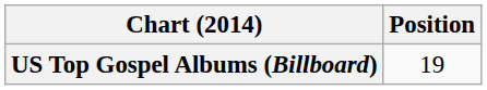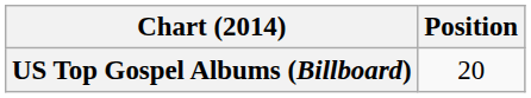 <table class="wikitable plainrowheaders">
 <tr>
 <th scope="col">Chart (2014)</th>
 <th scope="col">Position</th>
 </tr>
 <tr>
 <th scope="row">US Top Gospel Albums (<em>Billboard</em>)</th>
-<td style="text-align:center;">19</td>
+<td style="text-align:center;">20</td>
 </tr>
 </table>
